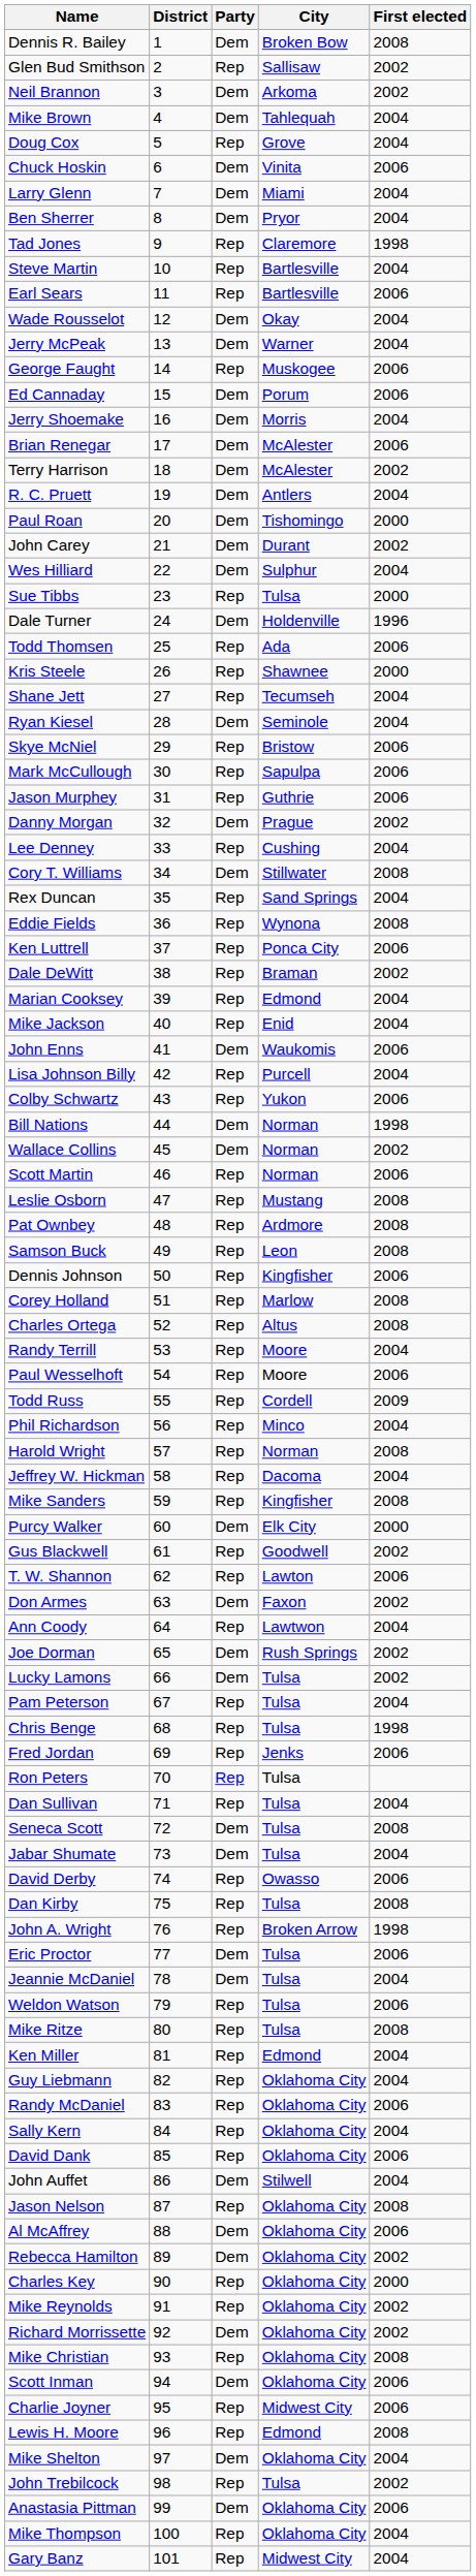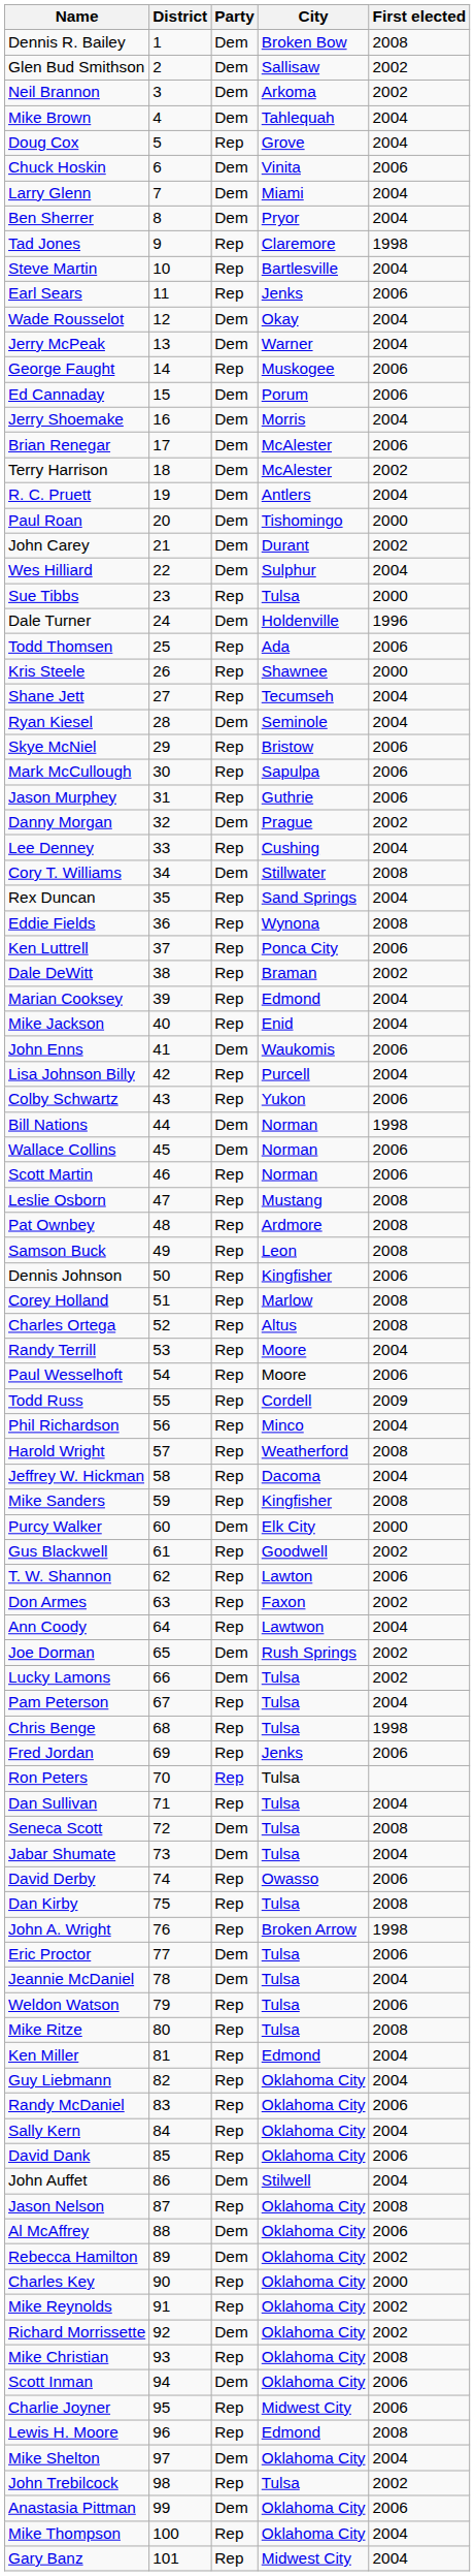 <table class="wikitable sortable">
 <tr>
 <th>Name</th>
 <th>District</th>
 <th>Party</th>
 <th>City</th>
 <th>First elected</th>
 </tr>
 <tr>
 <td>Dennis R. Bailey</td>
 <td>1</td>
 <td>Dem</td>
 <td><a href='#'>Broken Bow</a></td>
 <td>2008</td>
 </tr>
 <tr>
 <td>Glen Bud Smithson</td>
 <td>2</td>
-<td>Rep</td>
+<td>Dem</td>
 <td><a href='#'>Sallisaw</a></td>
 <td>2002</td>
 </tr>
 <tr>
 <td><a href='#'>Neil Brannon</a></td>
 <td>3</td>
 <td>Dem</td>
 <td><a href='#'>Arkoma</a></td>
 <td>2002</td>
 </tr>
 <tr>
 <td><a href='#'>Mike Brown</a></td>
 <td>4</td>
 <td>Dem</td>
 <td><a href='#'>Tahlequah</a></td>
 <td>2004</td>
 </tr>
 <tr>
 <td><a href='#'>Doug Cox</a></td>
 <td>5</td>
 <td>Rep</td>
 <td><a href='#'>Grove</a></td>
 <td>2004</td>
 </tr>
 <tr>
 <td><a href='#'>Chuck Hoskin</a></td>
 <td>6</td>
 <td>Dem</td>
 <td><a href='#'>Vinita</a></td>
 <td>2006</td>
 </tr>
 <tr>
 <td><a href='#'>Larry Glenn</a></td>
 <td>7</td>
 <td>Dem</td>
 <td><a href='#'>Miami</a></td>
 <td>2004</td>
 </tr>
 <tr>
 <td><a href='#'>Ben Sherrer</a></td>
 <td>8</td>
 <td>Dem</td>
 <td><a href='#'>Pryor</a></td>
 <td>2004</td>
 </tr>
 <tr>
 <td><a href='#'>Tad Jones</a></td>
 <td>9</td>
 <td>Rep</td>
 <td><a href='#'>Claremore</a></td>
 <td>1998</td>
 </tr>
 <tr>
 <td><a href='#'>Steve Martin</a></td>
 <td>10</td>
 <td>Rep</td>
 <td><a href='#'>Bartlesville</a></td>
 <td>2004</td>
 </tr>
 <tr>
 <td><a href='#'>Earl Sears</a></td>
 <td>11</td>
 <td>Rep</td>
-<td><a href='#'>Bartlesville</a></td>
+<td><a href='#'>Jenks</a></td>
 <td>2006</td>
 </tr>
 <tr>
 <td><a href='#'>Wade Rousselot</a></td>
 <td>12</td>
 <td>Dem</td>
 <td><a href='#'>Okay</a></td>
 <td>2004</td>
 </tr>
 <tr>
 <td><a href='#'>Jerry McPeak</a></td>
 <td>13</td>
 <td>Dem</td>
 <td><a href='#'>Warner</a></td>
 <td>2004</td>
 </tr>
 <tr>
 <td><a href='#'>George Faught</a></td>
 <td>14</td>
 <td>Rep</td>
 <td><a href='#'>Muskogee</a></td>
 <td>2006</td>
 </tr>
 <tr>
 <td><a href='#'>Ed Cannaday</a></td>
 <td>15</td>
 <td>Dem</td>
 <td><a href='#'>Porum</a></td>
 <td>2006</td>
 </tr>
 <tr>
 <td><a href='#'>Jerry Shoemake</a></td>
 <td>16</td>
 <td>Dem</td>
 <td><a href='#'>Morris</a></td>
 <td>2004</td>
 </tr>
 <tr>
 <td><a href='#'>Brian Renegar</a></td>
 <td>17</td>
 <td>Dem</td>
 <td><a href='#'>McAlester</a></td>
 <td>2006</td>
 </tr>
 <tr>
 <td>Terry Harrison</td>
 <td>18</td>
 <td>Dem</td>
 <td><a href='#'>McAlester</a></td>
 <td>2002</td>
 </tr>
 <tr>
 <td><a href='#'>R. C. Pruett</a></td>
 <td>19</td>
 <td>Dem</td>
 <td><a href='#'>Antlers</a></td>
 <td>2004</td>
 </tr>
 <tr>
 <td><a href='#'>Paul Roan</a></td>
 <td>20</td>
 <td>Dem</td>
 <td><a href='#'>Tishomingo</a></td>
 <td>2000</td>
 </tr>
 <tr>
 <td>John Carey</td>
 <td>21</td>
 <td>Dem</td>
 <td><a href='#'>Durant</a></td>
 <td>2002</td>
 </tr>
 <tr>
 <td><a href='#'>Wes Hilliard</a></td>
 <td>22</td>
 <td>Dem</td>
 <td><a href='#'>Sulphur</a></td>
 <td>2004</td>
 </tr>
 <tr>
 <td><a href='#'>Sue Tibbs</a></td>
 <td>23</td>
 <td>Rep</td>
 <td><a href='#'>Tulsa</a></td>
 <td>2000</td>
 </tr>
 <tr>
 <td>Dale Turner</td>
 <td>24</td>
 <td>Dem</td>
 <td><a href='#'>Holdenville</a></td>
 <td>1996</td>
 </tr>
 <tr>
 <td><a href='#'>Todd Thomsen</a></td>
 <td>25</td>
 <td>Rep</td>
 <td><a href='#'>Ada</a></td>
 <td>2006</td>
 </tr>
 <tr>
 <td><a href='#'>Kris Steele</a></td>
 <td>26</td>
 <td>Rep</td>
 <td><a href='#'>Shawnee</a></td>
 <td>2000</td>
 </tr>
 <tr>
 <td><a href='#'>Shane Jett</a></td>
 <td>27</td>
 <td>Rep</td>
 <td><a href='#'>Tecumseh</a></td>
 <td>2004</td>
 </tr>
 <tr>
 <td><a href='#'>Ryan Kiesel</a></td>
 <td>28</td>
 <td>Dem</td>
 <td><a href='#'>Seminole</a></td>
 <td>2004</td>
 </tr>
 <tr>
 <td><a href='#'>Skye McNiel</a></td>
 <td>29</td>
 <td>Rep</td>
 <td><a href='#'>Bristow</a></td>
 <td>2006</td>
 </tr>
 <tr>
 <td><a href='#'>Mark McCullough</a></td>
 <td>30</td>
 <td>Rep</td>
 <td><a href='#'>Sapulpa</a></td>
 <td>2006</td>
 </tr>
 <tr>
 <td><a href='#'>Jason Murphey</a></td>
 <td>31</td>
 <td>Rep</td>
 <td><a href='#'>Guthrie</a></td>
 <td>2006</td>
 </tr>
 <tr>
 <td><a href='#'>Danny Morgan</a></td>
 <td>32</td>
 <td>Dem</td>
 <td><a href='#'>Prague</a></td>
 <td>2002</td>
 </tr>
 <tr>
 <td><a href='#'>Lee Denney</a></td>
 <td>33</td>
 <td>Rep</td>
 <td><a href='#'>Cushing</a></td>
 <td>2004</td>
 </tr>
 <tr>
 <td><a href='#'>Cory T. Williams</a></td>
 <td>34</td>
 <td>Dem</td>
 <td><a href='#'>Stillwater</a></td>
 <td>2008</td>
 </tr>
 <tr>
 <td>Rex Duncan</td>
 <td>35</td>
 <td>Rep</td>
 <td><a href='#'>Sand Springs</a></td>
 <td>2004</td>
 </tr>
 <tr>
 <td><a href='#'>Eddie Fields</a></td>
 <td>36</td>
 <td>Rep</td>
 <td><a href='#'>Wynona</a></td>
 <td>2008</td>
 </tr>
 <tr>
 <td><a href='#'>Ken Luttrell</a></td>
 <td>37</td>
 <td>Rep</td>
 <td><a href='#'>Ponca City</a></td>
 <td>2006</td>
 </tr>
 <tr>
 <td><a href='#'>Dale DeWitt</a></td>
 <td>38</td>
 <td>Rep</td>
 <td><a href='#'>Braman</a></td>
 <td>2002</td>
 </tr>
 <tr>
 <td><a href='#'>Marian Cooksey</a></td>
 <td>39</td>
 <td>Rep</td>
 <td><a href='#'>Edmond</a></td>
 <td>2004</td>
 </tr>
 <tr>
 <td><a href='#'>Mike Jackson</a></td>
 <td>40</td>
 <td>Rep</td>
 <td><a href='#'>Enid</a></td>
 <td>2004</td>
 </tr>
 <tr>
 <td><a href='#'>John Enns</a></td>
 <td>41</td>
 <td>Dem</td>
 <td><a href='#'>Waukomis</a></td>
 <td>2006</td>
 </tr>
 <tr>
 <td><a href='#'>Lisa Johnson Billy</a></td>
 <td>42</td>
 <td>Rep</td>
 <td><a href='#'>Purcell</a></td>
 <td>2004</td>
 </tr>
 <tr>
 <td><a href='#'>Colby Schwartz</a></td>
 <td>43</td>
 <td>Rep</td>
 <td><a href='#'>Yukon</a></td>
 <td>2006</td>
 </tr>
 <tr>
 <td><a href='#'>Bill Nations</a></td>
 <td>44</td>
 <td>Dem</td>
 <td><a href='#'>Norman</a></td>
 <td>1998</td>
 </tr>
 <tr>
 <td><a href='#'>Wallace Collins</a></td>
 <td>45</td>
 <td>Dem</td>
 <td><a href='#'>Norman</a></td>
-<td>2002</td>
+<td>2006</td>
 </tr>
 <tr>
 <td><a href='#'>Scott Martin</a></td>
 <td>46</td>
 <td>Rep</td>
 <td><a href='#'>Norman</a></td>
 <td>2006</td>
 </tr>
 <tr>
 <td><a href='#'>Leslie Osborn</a></td>
 <td>47</td>
 <td>Rep</td>
 <td><a href='#'>Mustang</a></td>
 <td>2008</td>
 </tr>
 <tr>
 <td><a href='#'>Pat Ownbey</a></td>
 <td>48</td>
 <td>Rep</td>
 <td><a href='#'>Ardmore</a></td>
 <td>2008</td>
 </tr>
 <tr>
 <td><a href='#'>Samson Buck</a></td>
 <td>49</td>
 <td>Rep</td>
 <td><a href='#'>Leon</a></td>
 <td>2008</td>
 </tr>
 <tr>
 <td>Dennis Johnson</td>
 <td>50</td>
 <td>Rep</td>
 <td><a href='#'>Kingfisher</a></td>
 <td>2006</td>
 </tr>
 <tr>
 <td><a href='#'>Corey Holland</a></td>
 <td>51</td>
 <td>Rep</td>
 <td><a href='#'>Marlow</a></td>
 <td>2008</td>
 </tr>
 <tr>
 <td><a href='#'>Charles Ortega</a></td>
 <td>52</td>
 <td>Rep</td>
 <td><a href='#'>Altus</a></td>
 <td>2008</td>
 </tr>
 <tr>
 <td><a href='#'>Randy Terrill</a></td>
 <td>53</td>
 <td>Rep</td>
 <td><a href='#'>Moore</a></td>
 <td>2004</td>
 </tr>
 <tr>
 <td><a href='#'>Paul Wesselhoft</a></td>
 <td>54</td>
 <td>Rep</td>
 <td>Moore</td>
 <td>2006</td>
 </tr>
 <tr>
 <td><a href='#'>Todd Russ</a></td>
 <td>55</td>
 <td>Rep</td>
 <td><a href='#'>Cordell</a></td>
 <td>2009</td>
 </tr>
 <tr>
 <td><a href='#'>Phil Richardson</a></td>
 <td>56</td>
 <td>Rep</td>
 <td><a href='#'>Minco</a></td>
 <td>2004</td>
 </tr>
 <tr>
 <td><a href='#'>Harold Wright</a></td>
 <td>57</td>
 <td>Rep</td>
-<td><a href='#'>Norman</a></td>
+<td><a href='#'>Weatherford</a></td>
 <td>2008</td>
 </tr>
 <tr>
 <td><a href='#'>Jeffrey W. Hickman</a></td>
 <td>58</td>
 <td>Rep</td>
 <td><a href='#'>Dacoma</a></td>
 <td>2004</td>
 </tr>
 <tr>
 <td><a href='#'>Mike Sanders</a></td>
 <td>59</td>
 <td>Rep</td>
 <td><a href='#'>Kingfisher</a></td>
 <td>2008</td>
 </tr>
 <tr>
 <td><a href='#'>Purcy Walker</a></td>
 <td>60</td>
 <td>Dem</td>
 <td><a href='#'>Elk City</a></td>
 <td>2000</td>
 </tr>
 <tr>
 <td><a href='#'>Gus Blackwell</a></td>
 <td>61</td>
 <td>Rep</td>
 <td><a href='#'>Goodwell</a></td>
 <td>2002</td>
 </tr>
 <tr>
 <td><a href='#'>T. W. Shannon</a></td>
 <td>62</td>
 <td>Rep</td>
 <td><a href='#'>Lawton</a></td>
 <td>2006</td>
 </tr>
 <tr>
 <td><a href='#'>Don Armes</a></td>
 <td>63</td>
-<td>Dem</td>
+<td>Rep</td>
 <td><a href='#'>Faxon</a></td>
 <td>2002</td>
 </tr>
 <tr>
 <td><a href='#'>Ann Coody</a></td>
 <td>64</td>
 <td>Rep</td>
 <td><a href='#'>Lawtwon</a></td>
 <td>2004</td>
 </tr>
 <tr>
 <td><a href='#'>Joe Dorman</a></td>
 <td>65</td>
 <td>Dem</td>
 <td><a href='#'>Rush Springs</a></td>
 <td>2002</td>
 </tr>
 <tr>
 <td><a href='#'>Lucky Lamons</a></td>
 <td>66</td>
 <td>Dem</td>
 <td><a href='#'>Tulsa</a></td>
 <td>2002</td>
 </tr>
 <tr>
 <td><a href='#'>Pam Peterson</a></td>
 <td>67</td>
 <td>Rep</td>
 <td><a href='#'>Tulsa</a></td>
 <td>2004</td>
 </tr>
 <tr>
 <td><a href='#'>Chris Benge</a></td>
 <td>68</td>
 <td>Rep</td>
 <td><a href='#'>Tulsa</a></td>
 <td>1998</td>
 </tr>
 <tr>
 <td><a href='#'>Fred Jordan</a></td>
 <td>69</td>
 <td>Rep</td>
 <td><a href='#'>Jenks</a></td>
 <td>2006</td>
 </tr>
 <tr>
 <td><a href='#'>Ron Peters</a></td>
 <td>70</td>
 <td><a href='#'>Rep</a></td>
 <td>Tulsa</td>
 </tr>
 <tr>
 <td><a href='#'>Dan Sullivan</a></td>
 <td>71</td>
 <td>Rep</td>
 <td><a href='#'>Tulsa</a></td>
 <td>2004</td>
 </tr>
 <tr>
 <td><a href='#'>Seneca Scott</a></td>
 <td>72</td>
 <td>Dem</td>
 <td><a href='#'>Tulsa</a></td>
 <td>2008</td>
 </tr>
 <tr>
 <td><a href='#'>Jabar Shumate</a></td>
 <td>73</td>
 <td>Dem</td>
 <td><a href='#'>Tulsa</a></td>
 <td>2004</td>
 </tr>
 <tr>
 <td><a href='#'>David Derby</a></td>
 <td>74</td>
 <td>Rep</td>
 <td><a href='#'>Owasso</a></td>
 <td>2006</td>
 </tr>
 <tr>
 <td><a href='#'>Dan Kirby</a></td>
 <td>75</td>
 <td>Rep</td>
 <td><a href='#'>Tulsa</a></td>
 <td>2008</td>
 </tr>
 <tr>
 <td><a href='#'>John A. Wright</a></td>
 <td>76</td>
 <td>Rep</td>
 <td><a href='#'>Broken Arrow</a></td>
 <td>1998</td>
 </tr>
 <tr>
 <td><a href='#'>Eric Proctor</a></td>
 <td>77</td>
 <td>Dem</td>
 <td><a href='#'>Tulsa</a></td>
 <td>2006</td>
 </tr>
 <tr>
 <td><a href='#'>Jeannie McDaniel</a></td>
 <td>78</td>
 <td>Dem</td>
 <td><a href='#'>Tulsa</a></td>
 <td>2004</td>
 </tr>
 <tr>
 <td><a href='#'>Weldon Watson</a></td>
 <td>79</td>
 <td>Rep</td>
 <td><a href='#'>Tulsa</a></td>
 <td>2006</td>
 </tr>
 <tr>
 <td><a href='#'>Mike Ritze</a></td>
 <td>80</td>
 <td>Rep</td>
 <td><a href='#'>Tulsa</a></td>
 <td>2008</td>
 </tr>
 <tr>
 <td><a href='#'>Ken Miller</a></td>
 <td>81</td>
 <td>Rep</td>
 <td><a href='#'>Edmond</a></td>
 <td>2004</td>
 </tr>
 <tr>
 <td><a href='#'>Guy Liebmann</a></td>
 <td>82</td>
 <td>Rep</td>
 <td><a href='#'>Oklahoma City</a></td>
 <td>2004</td>
 </tr>
 <tr>
 <td><a href='#'>Randy McDaniel</a></td>
 <td>83</td>
 <td>Rep</td>
 <td><a href='#'>Oklahoma City</a></td>
 <td>2006</td>
 </tr>
 <tr>
 <td><a href='#'>Sally Kern</a></td>
 <td>84</td>
 <td>Rep</td>
 <td><a href='#'>Oklahoma City</a></td>
 <td>2004</td>
 </tr>
 <tr>
 <td><a href='#'>David Dank</a></td>
 <td>85</td>
 <td>Rep</td>
 <td><a href='#'>Oklahoma City</a></td>
 <td>2006</td>
 </tr>
 <tr>
 <td>John Auffet</td>
 <td>86</td>
 <td>Dem</td>
 <td><a href='#'>Stilwell</a></td>
 <td>2004</td>
 </tr>
 <tr>
 <td><a href='#'>Jason Nelson</a></td>
 <td>87</td>
 <td>Rep</td>
 <td><a href='#'>Oklahoma City</a></td>
 <td>2008</td>
 </tr>
 <tr>
 <td><a href='#'>Al McAffrey</a></td>
 <td>88</td>
 <td>Dem</td>
 <td><a href='#'>Oklahoma City</a></td>
 <td>2006</td>
 </tr>
 <tr>
 <td><a href='#'>Rebecca Hamilton</a></td>
 <td>89</td>
 <td>Dem</td>
 <td><a href='#'>Oklahoma City</a></td>
 <td>2002</td>
 </tr>
 <tr>
 <td><a href='#'>Charles Key</a></td>
 <td>90</td>
 <td>Rep</td>
 <td><a href='#'>Oklahoma City</a></td>
 <td>2000</td>
 </tr>
 <tr>
 <td><a href='#'>Mike Reynolds</a></td>
 <td>91</td>
 <td>Rep</td>
 <td><a href='#'>Oklahoma City</a></td>
 <td>2002</td>
 </tr>
 <tr>
 <td><a href='#'>Richard Morrissette</a></td>
 <td>92</td>
 <td>Dem</td>
 <td><a href='#'>Oklahoma City</a></td>
 <td>2002</td>
 </tr>
 <tr>
 <td><a href='#'>Mike Christian</a></td>
 <td>93</td>
 <td>Rep</td>
 <td><a href='#'>Oklahoma City</a></td>
 <td>2008</td>
 </tr>
 <tr>
 <td><a href='#'>Scott Inman</a></td>
 <td>94</td>
 <td>Dem</td>
 <td><a href='#'>Oklahoma City</a></td>
 <td>2006</td>
 </tr>
 <tr>
 <td><a href='#'>Charlie Joyner</a></td>
 <td>95</td>
 <td>Rep</td>
 <td><a href='#'>Midwest City</a></td>
 <td>2006</td>
 </tr>
 <tr>
 <td><a href='#'>Lewis H. Moore</a></td>
 <td>96</td>
 <td>Rep</td>
 <td><a href='#'>Edmond</a></td>
 <td>2008</td>
 </tr>
 <tr>
 <td><a href='#'>Mike Shelton</a></td>
 <td>97</td>
 <td>Dem</td>
 <td><a href='#'>Oklahoma City</a></td>
 <td>2004</td>
 </tr>
 <tr>
 <td><a href='#'>John Trebilcock</a></td>
 <td>98</td>
 <td>Rep</td>
 <td><a href='#'>Tulsa</a></td>
 <td>2002</td>
 </tr>
 <tr>
 <td><a href='#'>Anastasia Pittman</a></td>
 <td>99</td>
 <td>Dem</td>
 <td><a href='#'>Oklahoma City</a></td>
 <td>2006</td>
 </tr>
 <tr>
 <td><a href='#'>Mike Thompson</a></td>
 <td>100</td>
 <td>Rep</td>
 <td><a href='#'>Oklahoma City</a></td>
 <td>2004</td>
 </tr>
 <tr>
 <td><a href='#'>Gary Banz</a></td>
 <td>101</td>
 <td>Rep</td>
 <td><a href='#'>Midwest City</a></td>
 <td>2004</td>
 </tr>
 </table>
